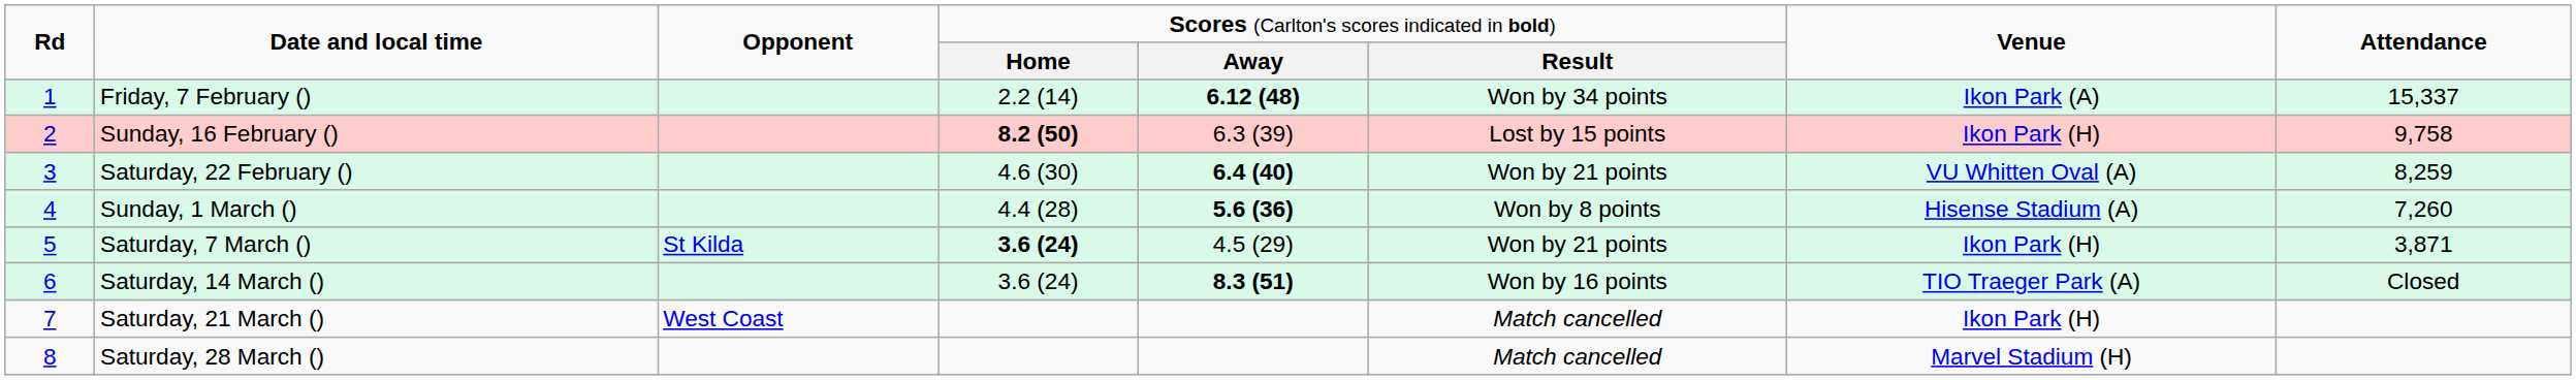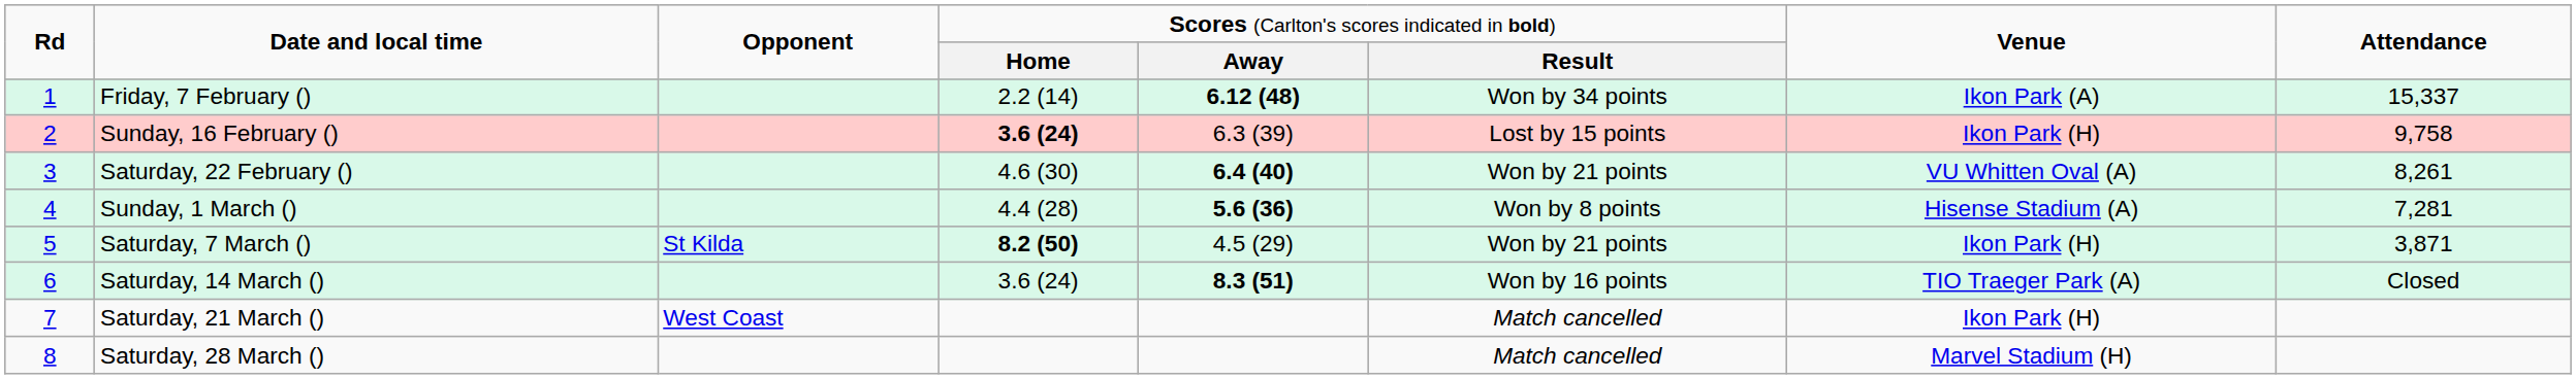 <table class="wikitable" style="font-size:90%; text-align:center; width: 100%; margin-left: auto; margin-right: auto;">
 <tr>
 <td rowspan=2><strong>Rd</strong></td>
 <td rowspan=2><strong>Date and local time</strong></td>
 <td rowspan=2><strong>Opponent</strong></td>
 <td colspan=3><strong>Scores</strong> <small>(Carlton's scores indicated in <strong>bold</strong>)</small></td>
 <td rowspan=2><strong>Venue</strong></td>
 <td rowspan=2><strong>Attendance</strong></td>
 </tr>
 <tr>
 <th>Home</th>
 <th>Away</th>
 <th>Result</th>
 </tr>
 <tr style="background:#d9f9e9;">
 <td><a href='#'>1</a></td>
 <td align=left>Friday, 7 February ()</td>
 <td align=left></td>
 <td>2.2 (14)</td>
 <td><strong>6.12 (48)</strong></td>
 <td>Won by 34 points</td>
 <td><a href='#'>Ikon Park</a> (A)</td>
 <td>15,337</td>
 </tr>
 <tr style="background:#fcc;">
 <td><a href='#'>2</a></td>
 <td align=left>Sunday, 16 February ()</td>
 <td align=left></td>
-<td><strong>8.2 (50)</strong></td>
+<td><strong>3.6 (24)</strong></td>
 <td>6.3 (39)</td>
 <td>Lost by 15 points</td>
 <td><a href='#'>Ikon Park</a> (H)</td>
 <td>9,758</td>
 </tr>
 <tr style="background:#d9f9e9;">
 <td><a href='#'>3</a></td>
 <td align=left>Saturday, 22 February ()</td>
 <td align=left></td>
 <td>4.6 (30)</td>
 <td><strong>6.4 (40)</strong></td>
 <td>Won by 21 points</td>
 <td><a href='#'>VU Whitten Oval</a> (A)</td>
-<td>8,259</td>
+<td>8,261</td>
 </tr>
 <tr style="background:#d9f9e9;">
 <td><a href='#'>4</a></td>
 <td align=left>Sunday, 1 March ()</td>
 <td align=left></td>
 <td>4.4 (28)</td>
 <td><strong>5.6 (36)</strong></td>
 <td>Won by 8 points</td>
 <td><a href='#'>Hisense Stadium</a> (A)</td>
-<td>7,260</td>
+<td>7,281</td>
 </tr>
 <tr style="background:#d9f9e9;">
 <td><a href='#'>5</a></td>
 <td align=left>Saturday, 7 March ()</td>
 <td align=left><a href='#'>St Kilda</a></td>
-<td><strong>3.6 (24)</strong></td>
+<td><strong>8.2 (50)</strong></td>
 <td>4.5 (29)</td>
 <td>Won by 21 points</td>
 <td><a href='#'>Ikon Park</a> (H)</td>
 <td>3,871</td>
 </tr>
 <tr style="background:#d9f9e9;">
 <td><a href='#'>6</a></td>
 <td align=left>Saturday, 14 March ()</td>
 <td align=left></td>
 <td>3.6 (24)</td>
 <td><strong>8.3 (51)</strong></td>
 <td>Won by 16 points</td>
 <td><a href='#'>TIO Traeger Park</a> (A)</td>
 <td>Closed</td>
 </tr>
 <tr>
 <td><a href='#'>7</a></td>
 <td align=left>Saturday, 21 March ()</td>
 <td align=left><a href='#'>West Coast</a></td>
 <td></td>
 <td></td>
 <td><em>Match cancelled</em></td>
 <td><a href='#'>Ikon Park</a> (H)</td>
 <td></td>
 </tr>
 <tr>
 <td><a href='#'>8</a></td>
 <td align=left>Saturday, 28 March ()</td>
 <td align=left></td>
 <td></td>
 <td></td>
 <td><em>Match cancelled</em></td>
 <td><a href='#'>Marvel Stadium</a> (H)</td>
 <td></td>
 </tr>
 </table>
